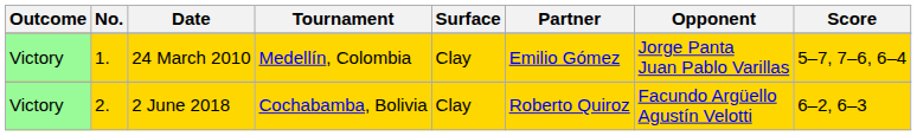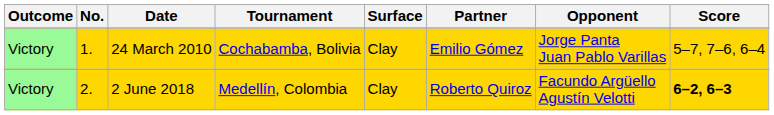 <table class=wikitable style=font-size:100%>
 <tr>
 <th>Outcome</th>
 <th>No.</th>
 <th>Date</th>
 <th>Tournament</th>
 <th>Surface</th>
 <th>Partner</th>
 <th>Opponent</th>
 <th>Score</th>
 </tr>
 <tr>
 </tr>
 <tr bgcolor=gold>
 <td bgcolor=98FB98>Victory</td>
 <td>1.</td>
 <td>24 March 2010</td>
-<td><a href='#'>Medellín</a>, Colombia</td>
+<td><a href='#'>Cochabamba</a>, Bolivia</td>
 <td>Clay</td>
 <td> <a href='#'>Emilio Gómez</a></td>
 <td> <a href='#'>Jorge Panta</a><br> <a href='#'>Juan Pablo Varillas</a></td>
 <td>5–7, 7–6, 6–4</td>
 </tr>
 <tr>
 </tr>
 <tr bgcolor=gold>
 <td bgcolor=98FB98>Victory</td>
 <td>2.</td>
 <td>2 June 2018</td>
-<td><a href='#'>Cochabamba</a>, Bolivia</td>
+<td><a href='#'>Medellín</a>, Colombia</td>
 <td>Clay</td>
 <td> <a href='#'>Roberto Quiroz</a></td>
 <td> <a href='#'>Facundo Argüello</a><br> <a href='#'>Agustín Velotti</a></td>
-<td>6–2, 6–3</td>
+<td><strong>6–2, 6–3</strong></td>
 </tr>
 </table>
